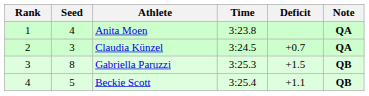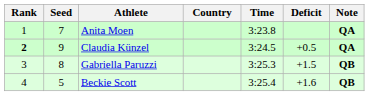 <table class="wikitable sortable" style="text-align:center" width=60%>
 <tr>
 <th>Rank</th>
 <th>Seed</th>
 <th>Athlete</th>
+<th>Country</th>
 <th>Time</th>
 <th>Deficit</th>
 <th>Note</th>
 </tr>
 <tr bgcolor=#ccffcc>
 <td>1</td>
-<td>4</td>
+<td>7</td>
 <td align=left><a href='#'>Anita Moen</a></td>
+<td align=left></td>
 <td>3:23.8</td>
 <td></td>
 <td><strong>QA</strong></td>
 </tr>
 <tr bgcolor=#ccffcc>
-<td>2</td>
-<td>3</td>
+<td><strong>2</strong></td>
+<td>9</td>
 <td align=left><a href='#'>Claudia Künzel</a></td>
+<td align=left></td>
 <td>3:24.5</td>
-<td>+0.7</td>
+<td>+0.5</td>
 <td><strong>QA</strong></td>
 </tr>
 <tr bgcolor=ddffdd>
 <td>3</td>
 <td>8</td>
 <td align=left><a href='#'>Gabriella Paruzzi</a></td>
+<td align=left></td>
 <td>3:25.3</td>
 <td>+1.5</td>
 <td><strong>QB</strong></td>
 </tr>
 <tr bgcolor=ddffdd>
 <td>4</td>
 <td>5</td>
 <td align=left><a href='#'>Beckie Scott</a></td>
+<td align=left></td>
 <td>3:25.4</td>
-<td>+1.1</td>
+<td>+1.6</td>
 <td><strong>QB</strong></td>
 </tr>
 </table>
